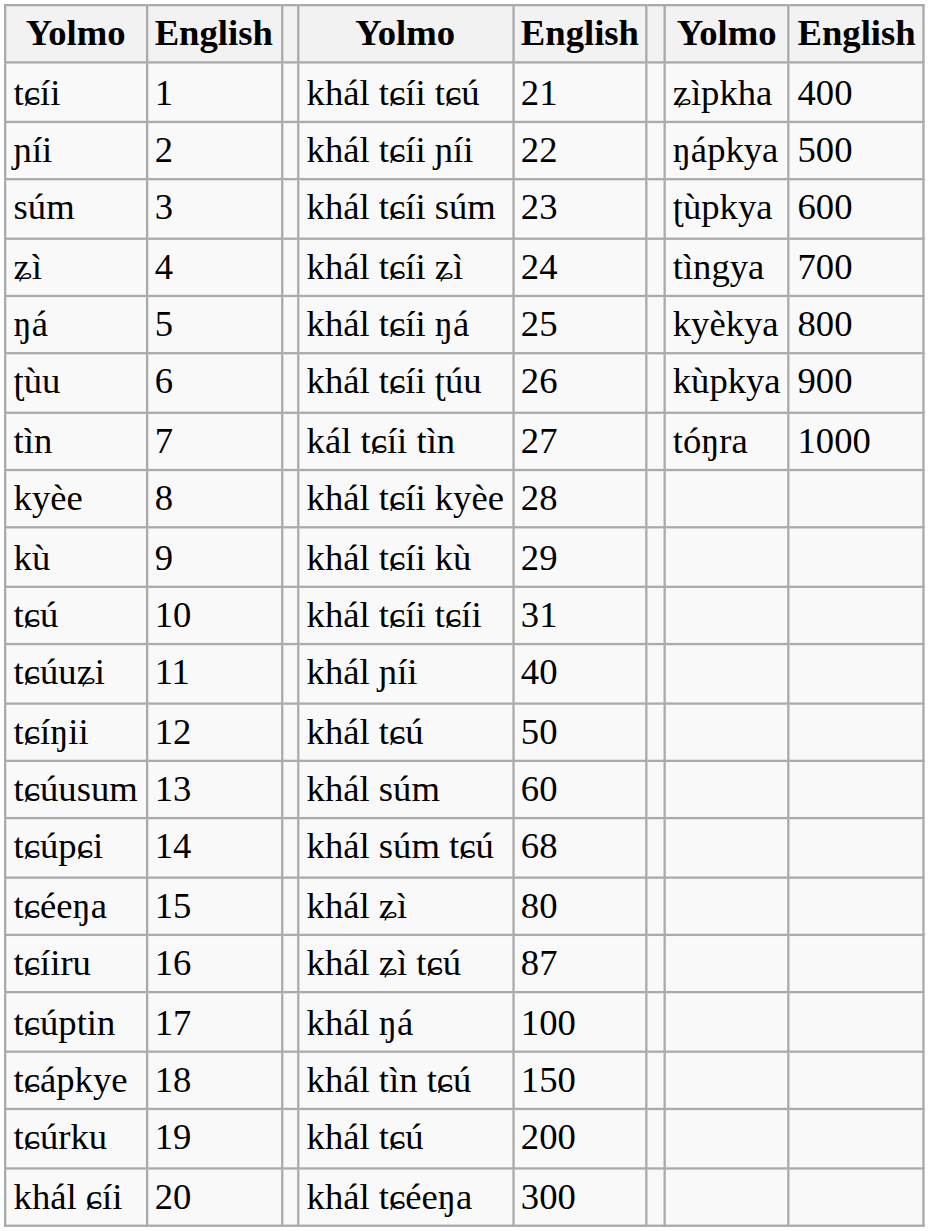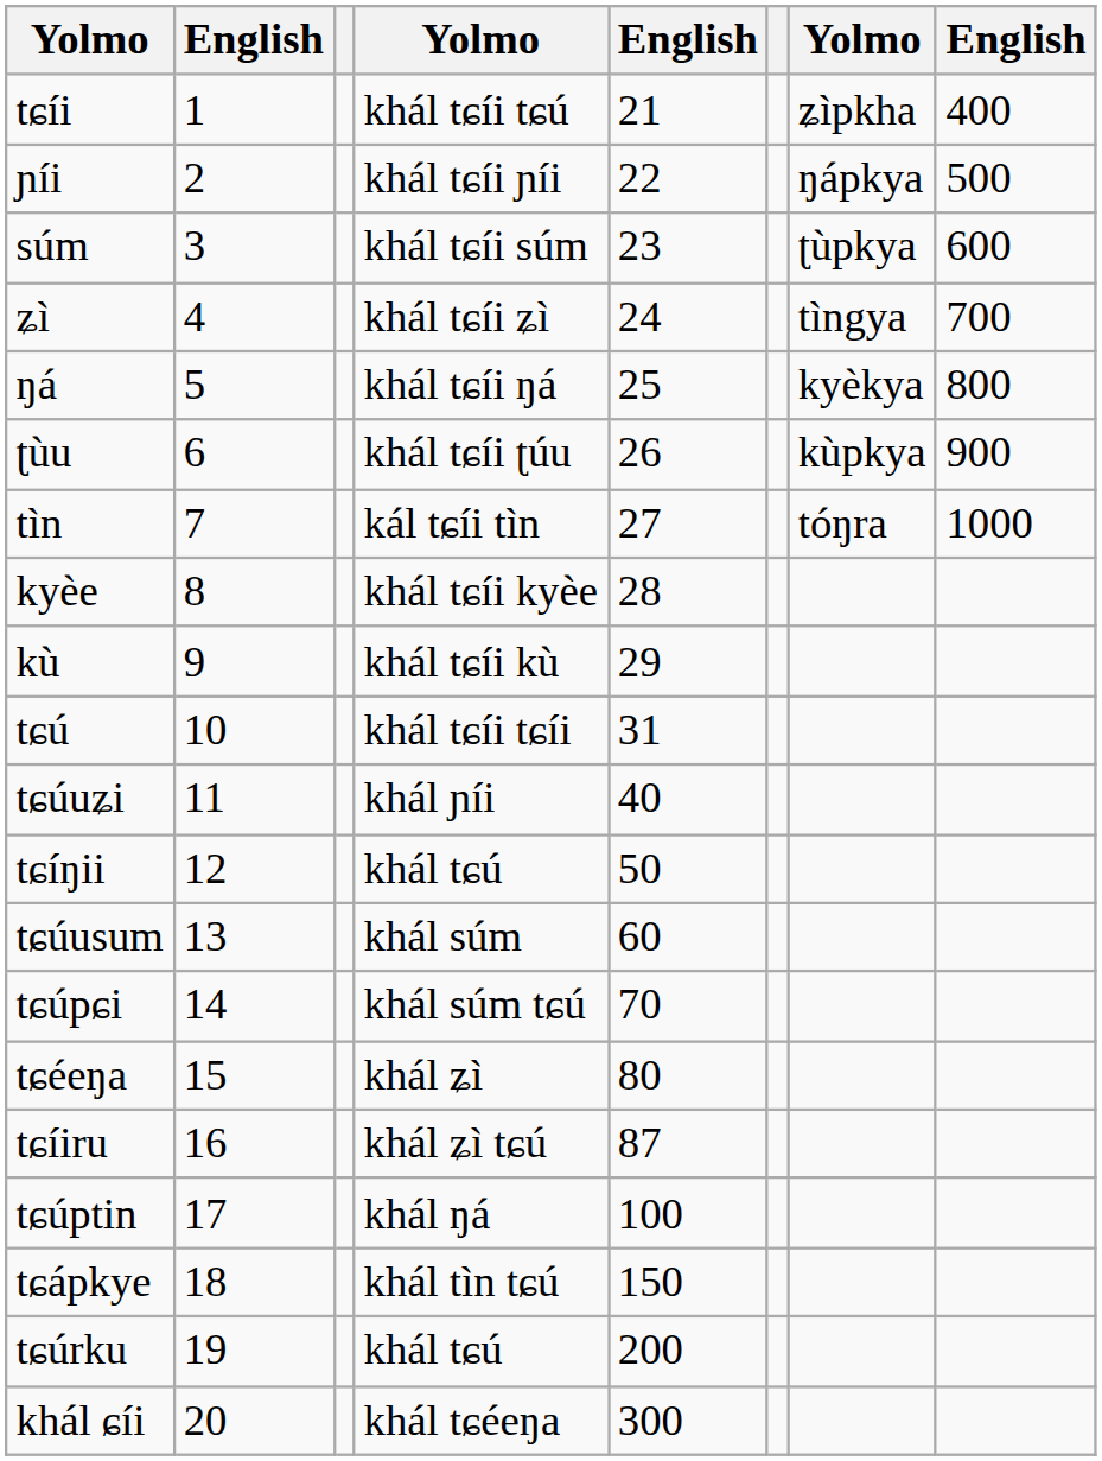 <table class="wikitable">
 <tr>
 <th>Yolmo</th>
 <th>English</th>
 <th></th>
 <th>Yolmo</th>
 <th>English</th>
 <th></th>
 <th>Yolmo</th>
 <th>English</th>
 </tr>
 <tr>
 <td>tɕíi</td>
 <td>1</td>
 <td></td>
 <td>khál tɕíi tɕú</td>
 <td>21</td>
 <td></td>
 <td>ʑìpkha</td>
 <td>400</td>
 </tr>
 <tr>
 <td>ɲíi</td>
 <td>2</td>
 <td></td>
 <td>khál tɕíi ɲíi</td>
 <td>22</td>
 <td></td>
 <td>ŋápkya</td>
 <td>500</td>
 </tr>
 <tr>
 <td>súm</td>
 <td>3</td>
 <td></td>
 <td>khál tɕíi súm</td>
 <td>23</td>
 <td></td>
 <td>ʈùpkya</td>
 <td>600</td>
 </tr>
 <tr>
 <td>ʑì</td>
 <td>4</td>
 <td></td>
 <td>khál tɕíi ʑì</td>
 <td>24</td>
 <td></td>
 <td>tìngya</td>
 <td>700</td>
 </tr>
 <tr>
 <td>ŋá</td>
 <td>5</td>
 <td></td>
 <td>khál tɕíi ŋá</td>
 <td>25</td>
 <td></td>
 <td>kyèkya</td>
 <td>800</td>
 </tr>
 <tr>
 <td>ʈùu</td>
 <td>6</td>
 <td></td>
 <td>khál tɕíi ʈúu</td>
 <td>26</td>
 <td></td>
 <td>kùpkya</td>
 <td>900</td>
 </tr>
 <tr>
 <td>tìn</td>
 <td>7</td>
 <td></td>
 <td>kál tɕíi tìn</td>
 <td>27</td>
 <td></td>
 <td>tóŋra</td>
 <td>1000</td>
 </tr>
 <tr>
 <td>kyèe</td>
 <td>8</td>
 <td></td>
 <td>khál tɕíi kyèe</td>
 <td>28</td>
 <td></td>
 <td></td>
 <td></td>
 </tr>
 <tr>
 <td>kù</td>
 <td>9</td>
 <td></td>
 <td>khál tɕíi kù</td>
 <td>29</td>
 <td></td>
 <td></td>
 <td></td>
 </tr>
 <tr>
 <td>tɕú</td>
 <td>10</td>
 <td></td>
 <td>khál tɕíi tɕíi</td>
 <td>31</td>
 <td></td>
 <td></td>
 <td></td>
 </tr>
 <tr>
 <td>tɕúuʑi</td>
 <td>11</td>
 <td></td>
 <td>khál ɲíi</td>
 <td>40</td>
 <td></td>
 <td></td>
 <td></td>
 </tr>
 <tr>
 <td>tɕíŋii</td>
 <td>12</td>
 <td></td>
 <td>khál tɕú</td>
 <td>50</td>
 <td></td>
 <td></td>
 <td></td>
 </tr>
 <tr>
 <td>tɕúusum</td>
 <td>13</td>
 <td></td>
 <td>khál súm</td>
 <td>60</td>
 <td></td>
 <td></td>
 <td></td>
 </tr>
 <tr>
 <td>tɕúpɕi</td>
 <td>14</td>
 <td></td>
 <td>khál súm tɕú</td>
-<td>68</td>
+<td>70</td>
 <td></td>
 <td></td>
 <td></td>
 </tr>
 <tr>
 <td>tɕéeŋa</td>
 <td>15</td>
 <td></td>
 <td>khál ʑì</td>
 <td>80</td>
 <td></td>
 <td></td>
 <td></td>
 </tr>
 <tr>
 <td>tɕíiru</td>
 <td>16</td>
 <td></td>
 <td>khál ʑì tɕú</td>
 <td>87</td>
 <td></td>
 <td></td>
 <td></td>
 </tr>
 <tr>
 <td>tɕúptin</td>
 <td>17</td>
 <td></td>
 <td>khál ŋá</td>
 <td>100</td>
 <td></td>
 <td></td>
 <td></td>
 </tr>
 <tr>
 <td>tɕápkye</td>
 <td>18</td>
 <td></td>
 <td>khál tìn tɕú</td>
 <td>150</td>
 <td></td>
 <td></td>
 <td></td>
 </tr>
 <tr>
 <td>tɕúrku</td>
 <td>19</td>
 <td></td>
 <td>khál tɕú</td>
 <td>200</td>
 <td></td>
 <td></td>
 <td></td>
 </tr>
 <tr>
 <td>khál ɕíi</td>
 <td>20</td>
 <td></td>
 <td>khál tɕéeŋa</td>
 <td>300</td>
 <td></td>
 <td></td>
 <td></td>
 </tr>
 </table>
